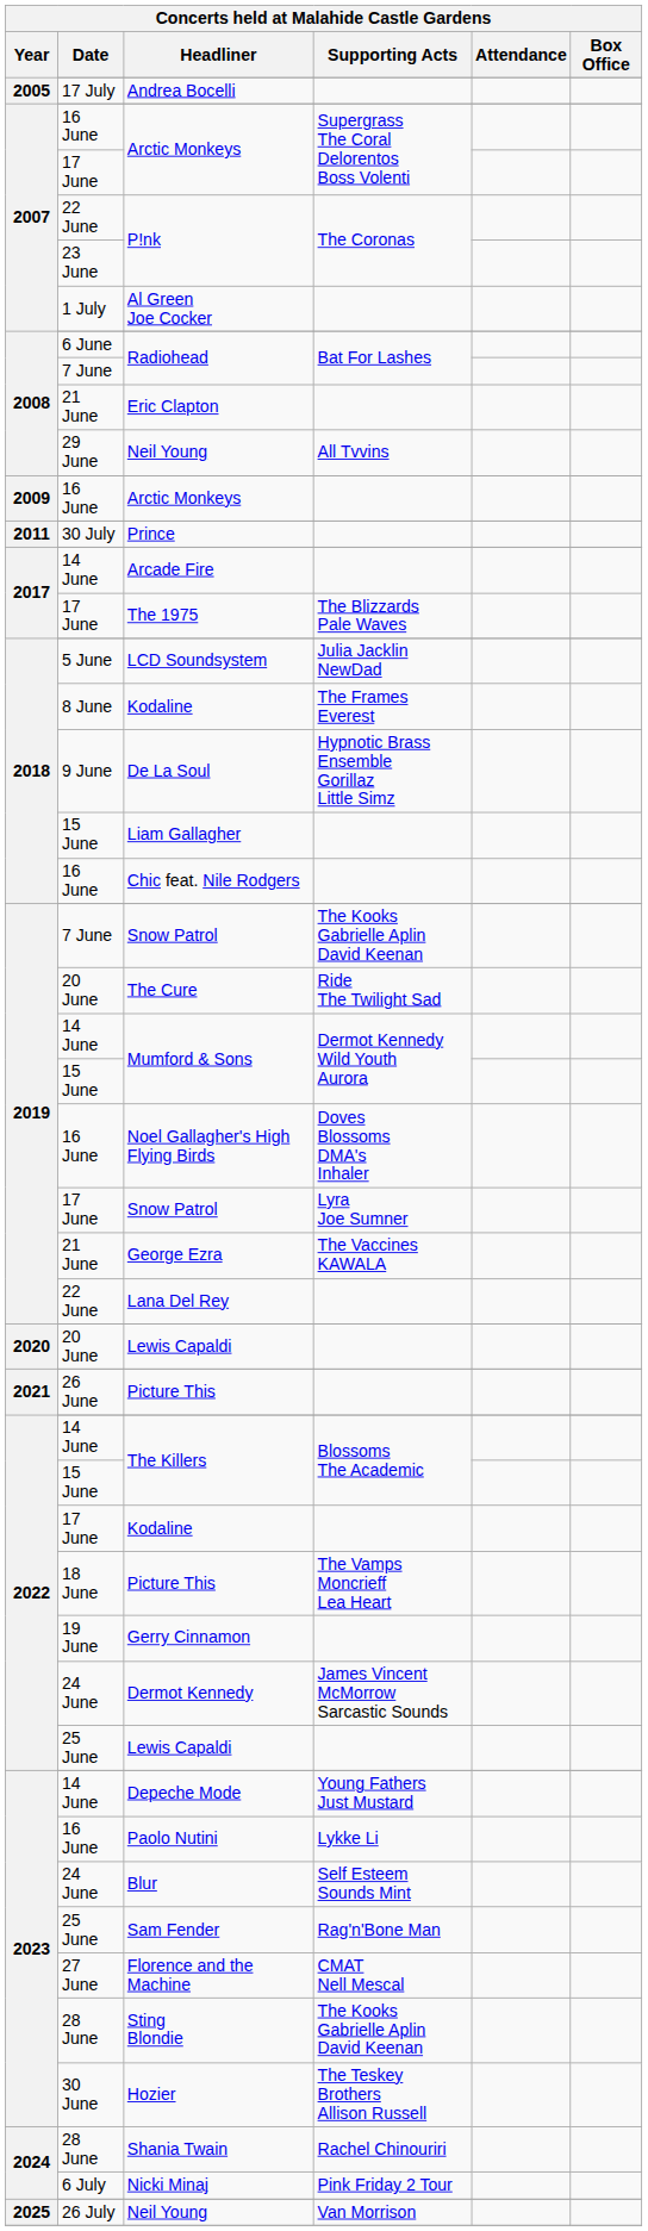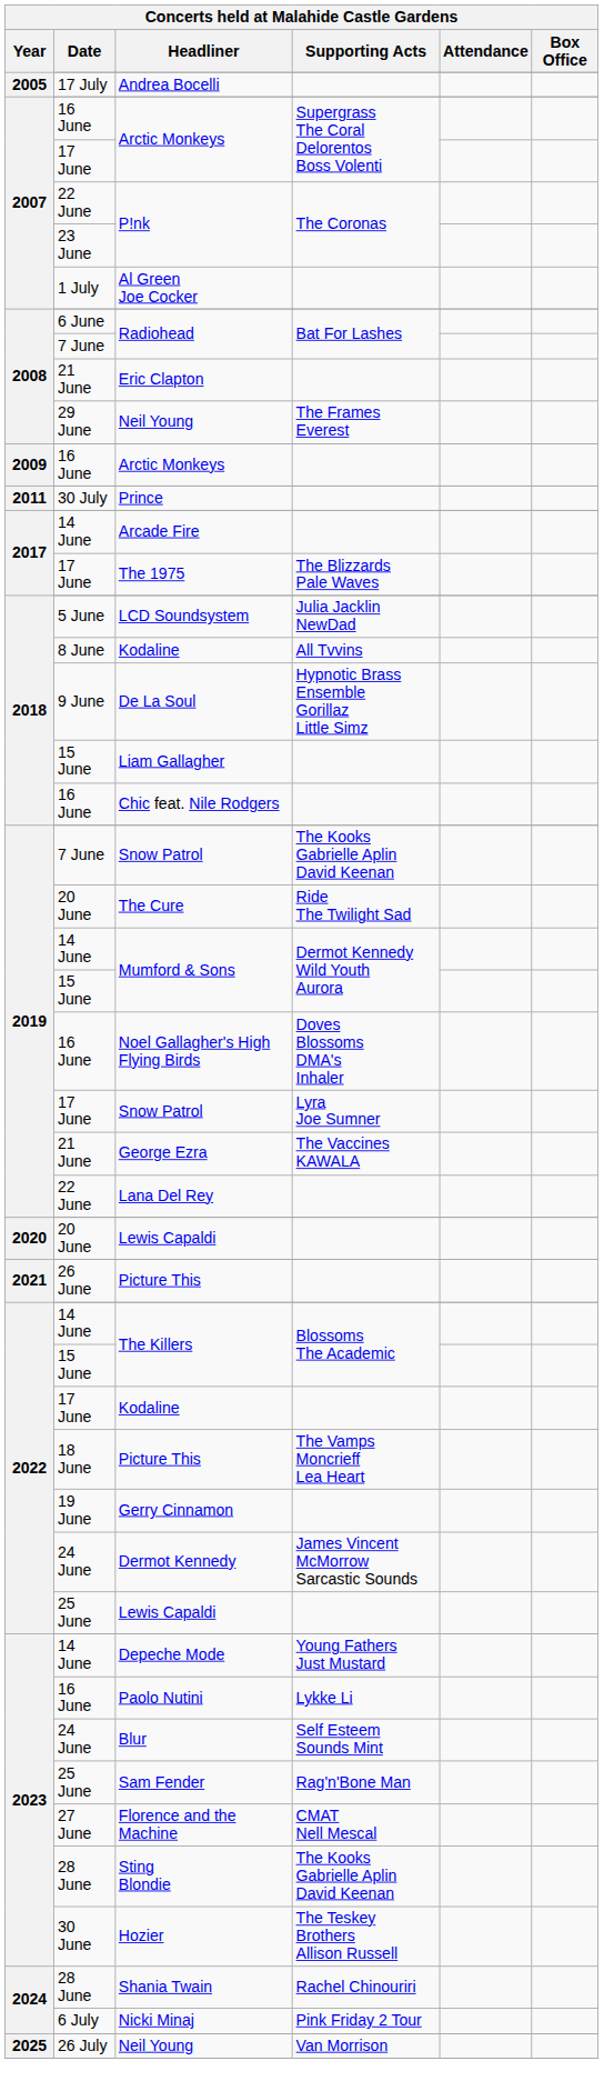 <table class="wikitable mw-collapsible mw-collapsed">
 <tr>
 <th colspan="8">Concerts held at Malahide Castle Gardens </th>
 </tr>
 <tr>
 <th width=50>Year</th>
 <th width=75>Date</th>
 <th width=250>Headliner</th>
 <th width=200>Supporting Acts</th>
 <th width=75>Attendance</th>
 <th width=75>Box Office</th>
 </tr>
 <tr>
 <th rowspan="2">2005</th>
 </tr>
 <tr>
 <td>17 July</td>
 <td><a href='#'>Andrea Bocelli</a></td>
 <td></td>
 <td></td>
 <td></td>
 </tr>
 <tr>
 <th rowspan="6">2007</th>
 </tr>
 <tr>
 <td>16 June</td>
 <td rowspan="2"><a href='#'>Arctic Monkeys</a></td>
 <td rowspan="2"><a href='#'>Supergrass</a> <br> <a href='#'>The Coral</a> <br> <a href='#'>Delorentos</a> <br> <a href='#'>Boss Volenti</a></td>
 <td></td>
 <td></td>
 </tr>
 <tr>
 <td>17 June</td>
 <td></td>
 <td></td>
 </tr>
 <tr>
 <td>22 June</td>
 <td rowspan="2"><a href='#'>P!nk</a></td>
 <td rowspan="2"><a href='#'>The Coronas</a></td>
 <td></td>
 <td></td>
 </tr>
 <tr>
 <td>23 June</td>
 <td></td>
 <td></td>
 </tr>
 <tr>
 <td>1 July</td>
 <td><a href='#'>Al Green</a> <br> <a href='#'>Joe Cocker</a></td>
 <td></td>
 <td></td>
 <td></td>
 </tr>
 <tr>
 <th rowspan="5">2008</th>
 </tr>
 <tr>
 <td>6 June</td>
 <td rowspan="2"><a href='#'>Radiohead</a></td>
 <td rowspan="2"><a href='#'>Bat For Lashes</a></td>
 <td></td>
 <td></td>
 </tr>
 <tr>
 <td>7 June</td>
 <td></td>
 <td></td>
 </tr>
 <tr>
 <td>21 June</td>
 <td><a href='#'>Eric Clapton</a></td>
 <td></td>
 <td></td>
 <td></td>
 </tr>
 <tr>
 <td>29 June</td>
 <td><a href='#'>Neil Young</a></td>
-<td><a href='#'>All Tvvins</a></td>
+<td><a href='#'>The Frames</a> <br> <a href='#'>Everest</a></td>
 <td></td>
 <td></td>
 </tr>
 <tr>
 <th rowspan="2">2009</th>
 </tr>
 <tr>
 <td>16 June</td>
 <td><a href='#'>Arctic Monkeys</a></td>
 <td></td>
 <td></td>
 <td></td>
 </tr>
 <tr>
 <th rowspan="2">2011</th>
 </tr>
 <tr>
 <td>30 July</td>
 <td><a href='#'>Prince</a></td>
 <td></td>
 <td></td>
 <td></td>
 </tr>
 <tr>
 <th rowspan="3">2017</th>
 </tr>
 <tr>
 <td>14 June</td>
 <td><a href='#'>Arcade Fire</a></td>
 <td></td>
 <td></td>
 <td></td>
 </tr>
 <tr>
 <td>17 June</td>
 <td><a href='#'>The 1975</a></td>
 <td><a href='#'>The Blizzards</a> <br> <a href='#'>Pale Waves</a></td>
 <td></td>
 <td></td>
 </tr>
 <tr>
 <th rowspan="6">2018</th>
 </tr>
 <tr>
 <td>5 June</td>
 <td><a href='#'>LCD Soundsystem</a></td>
 <td><a href='#'>Julia Jacklin</a> <br> <a href='#'>NewDad</a></td>
 <td></td>
 <td></td>
 </tr>
 <tr>
 <td>8 June</td>
 <td><a href='#'>Kodaline</a></td>
-<td><a href='#'>The Frames</a> <br> <a href='#'>Everest</a></td>
+<td><a href='#'>All Tvvins</a></td>
 <td></td>
 <td></td>
 </tr>
 <tr>
 <td>9 June</td>
 <td><a href='#'>De La Soul</a></td>
 <td><a href='#'>Hypnotic Brass Ensemble</a> <br> <a href='#'>Gorillaz</a> <br> <a href='#'>Little Simz</a></td>
 <td></td>
 <td></td>
 </tr>
 <tr>
 <td>15 June</td>
 <td><a href='#'>Liam Gallagher</a></td>
 <td></td>
 <td></td>
 <td></td>
 </tr>
 <tr>
 <td>16 June</td>
 <td><a href='#'>Chic</a> feat. <a href='#'>Nile Rodgers</a></td>
 <td></td>
 <td></td>
 <td></td>
 </tr>
 <tr>
 <th rowspan="9">2019</th>
 </tr>
 <tr>
 <td>7 June</td>
 <td><a href='#'>Snow Patrol</a></td>
 <td><a href='#'>The Kooks</a> <br> <a href='#'>Gabrielle Aplin</a> <br> <a href='#'>David Keenan</a></td>
 <td></td>
 <td></td>
 </tr>
 <tr>
 <td>20 June</td>
 <td><a href='#'>The Cure</a></td>
 <td><a href='#'>Ride</a> <br> <a href='#'>The Twilight Sad</a></td>
 <td></td>
 <td></td>
 </tr>
 <tr>
 <td>14 June</td>
 <td rowspan="2"><a href='#'>Mumford & Sons</a></td>
 <td rowspan="2"><a href='#'>Dermot Kennedy</a> <br> <a href='#'>Wild Youth</a> <br> <a href='#'>Aurora</a></td>
 <td></td>
 <td></td>
 </tr>
 <tr>
 <td>15 June</td>
 <td></td>
 <td></td>
 </tr>
 <tr>
 <td>16 June</td>
 <td><a href='#'>Noel Gallagher's High Flying Birds</a></td>
 <td><a href='#'>Doves</a> <br> <a href='#'>Blossoms</a> <br> <a href='#'>DMA's</a> <br> <a href='#'>Inhaler</a></td>
 <td></td>
 <td></td>
 </tr>
 <tr>
 <td>17 June</td>
 <td><a href='#'>Snow Patrol</a></td>
 <td><a href='#'>Lyra</a> <br> <a href='#'>Joe Sumner</a></td>
 <td></td>
 <td></td>
 </tr>
 <tr>
 <td>21 June</td>
 <td><a href='#'>George Ezra</a></td>
 <td><a href='#'>The Vaccines</a> <br> <a href='#'>KAWALA</a></td>
 <td></td>
 <td></td>
 </tr>
 <tr>
 <td>22 June</td>
 <td><a href='#'>Lana Del Rey</a></td>
 <td></td>
 <td></td>
 <td></td>
 </tr>
 <tr>
 <th rowspan="2">2020</th>
 </tr>
 <tr>
 <td>20 June</td>
 <td><a href='#'>Lewis Capaldi</a></td>
 <td></td>
 <td></td>
 <td></td>
 </tr>
 <tr>
 <th rowspan="2">2021</th>
 </tr>
 <tr>
 <td>26 June</td>
 <td><a href='#'>Picture This</a></td>
 <td></td>
 <td></td>
 <td></td>
 </tr>
 <tr>
 <th rowspan="8">2022</th>
 </tr>
 <tr>
 <td>14 June</td>
 <td rowspan="2"><a href='#'>The Killers</a></td>
 <td rowspan="2"><a href='#'>Blossoms</a> <br> <a href='#'>The Academic</a></td>
 <td></td>
 <td></td>
 </tr>
 <tr>
 <td>15 June</td>
 <td></td>
 <td></td>
 </tr>
 <tr>
 <td>17 June</td>
 <td><a href='#'>Kodaline</a></td>
 <td></td>
 <td></td>
 <td></td>
 </tr>
 <tr>
 <td>18 June</td>
 <td><a href='#'>Picture This</a></td>
 <td><a href='#'>The Vamps</a> <br> <a href='#'>Moncrieff</a> <br> <a href='#'>Lea Heart</a></td>
 <td></td>
 <td></td>
 </tr>
 <tr>
 <td>19 June</td>
 <td><a href='#'>Gerry Cinnamon</a></td>
 <td></td>
 <td></td>
 <td></td>
 </tr>
 <tr>
 <td>24 June</td>
 <td><a href='#'>Dermot Kennedy</a></td>
 <td><a href='#'>James Vincent McMorrow</a> <br> Sarcastic Sounds</td>
 <td></td>
 <td></td>
 </tr>
 <tr>
 <td>25 June</td>
 <td><a href='#'>Lewis Capaldi</a></td>
 <td></td>
 <td></td>
 <td></td>
 </tr>
 <tr>
 <th rowspan="8">2023</th>
 </tr>
 <tr>
 <td>14 June</td>
 <td><a href='#'>Depeche Mode</a></td>
 <td><a href='#'>Young Fathers</a> <br> <a href='#'>Just Mustard</a></td>
 <td></td>
 <td></td>
 </tr>
 <tr>
 <td>16 June</td>
 <td><a href='#'>Paolo Nutini</a></td>
 <td><a href='#'>Lykke Li</a></td>
 <td></td>
 <td></td>
 </tr>
 <tr>
 <td>24 June</td>
 <td><a href='#'>Blur</a></td>
 <td><a href='#'>Self Esteem</a> <br> <a href='#'>Sounds Mint</a></td>
 <td></td>
 <td></td>
 </tr>
 <tr>
 <td>25 June</td>
 <td><a href='#'>Sam Fender</a></td>
 <td><a href='#'>Rag'n'Bone Man</a></td>
 <td></td>
 <td></td>
 </tr>
 <tr>
 <td>27 June</td>
 <td><a href='#'>Florence and the Machine</a></td>
 <td><a href='#'>CMAT</a> <br> <a href='#'>Nell Mescal</a></td>
 <td></td>
 <td></td>
 </tr>
 <tr>
 <td>28 June</td>
 <td><a href='#'>Sting</a> <br> <a href='#'>Blondie</a></td>
 <td><a href='#'>The Kooks</a> <br> <a href='#'>Gabrielle Aplin</a> <br> <a href='#'>David Keenan</a></td>
 <td></td>
 <td></td>
 </tr>
 <tr>
 <td>30 June</td>
 <td><a href='#'>Hozier</a></td>
 <td><a href='#'>The Teskey Brothers</a> <br> <a href='#'>Allison Russell</a></td>
 <td></td>
 <td></td>
 </tr>
 <tr>
 <th rowspan="2">2024</th>
 <td>28 June</td>
 <td><a href='#'>Shania Twain</a></td>
 <td><a href='#'>Rachel Chinouriri</a></td>
 <td></td>
 <td></td>
 </tr>
 <tr>
 <td>6 July</td>
 <td><a href='#'>Nicki Minaj</a></td>
 <td><a href='#'>Pink Friday 2 Tour</a></td>
 <td></td>
 <td></td>
 </tr>
 <tr>
 <th rowspan="2">2025</th>
 </tr>
 <tr>
 <td>26 July</td>
 <td><a href='#'>Neil Young</a></td>
 <td><a href='#'>Van Morrison</a></td>
 <td></td>
 <td></td>
 </tr>
 <tr>
 </tr>
 </table>
